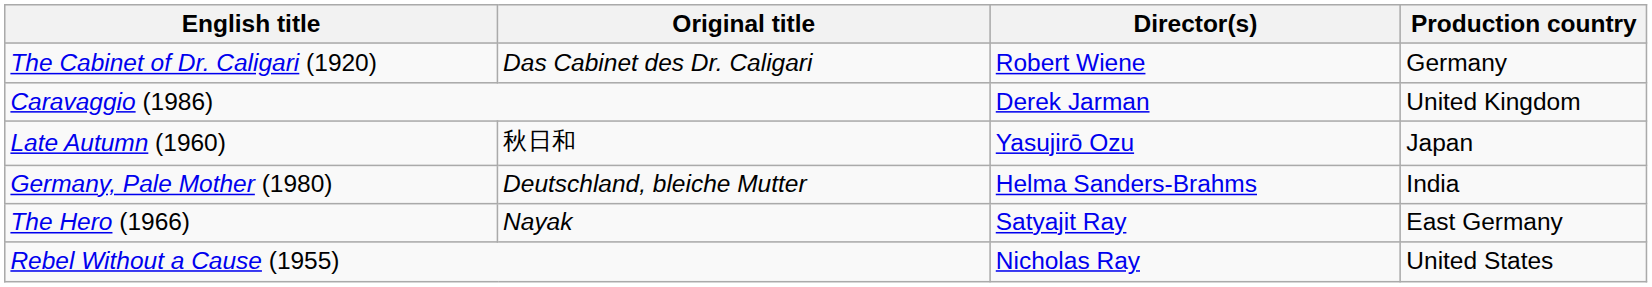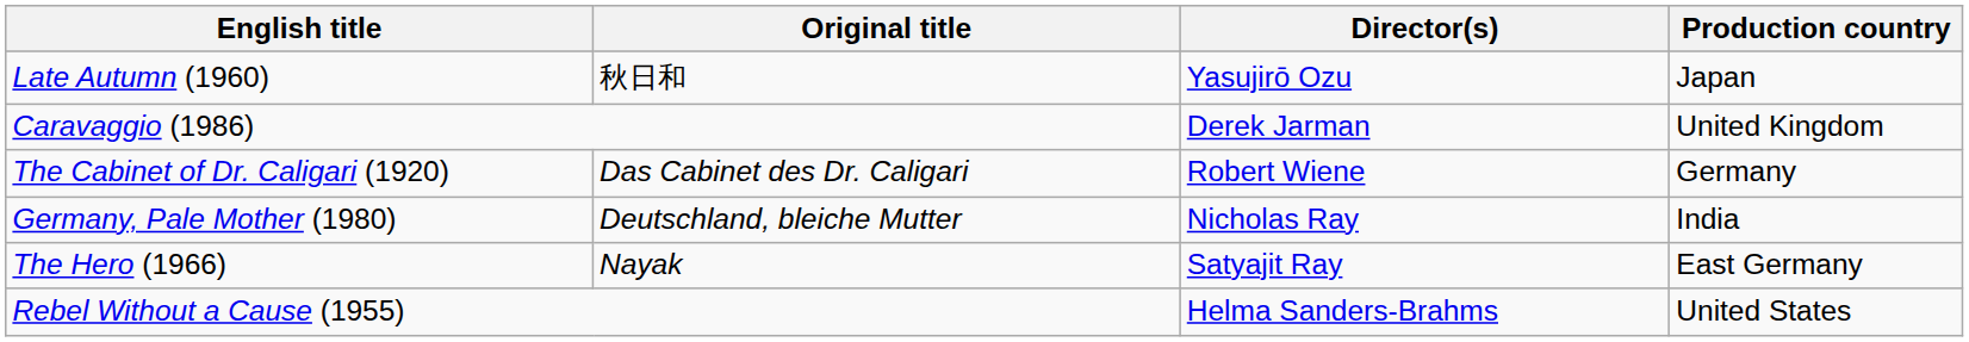 <table class="wikitable" width="85%" cellpadding="5">
 <tr>
 <th scope="col" width="30%">English title</th>
 <th scope="col" width="30%">Original title</th>
 <th scope="col" width="25%">Director(s)</th>
 <th scope="col" width="15%">Production country</th>
 </tr>
 <tr>
-<td><em><a href='#'>The Cabinet of Dr. Caligari</a></em> (1920)</td>
-<td><em>Das Cabinet des Dr. Caligari</em></td>
-<td><a href='#'>Robert Wiene</a></td>
-<td>Germany</td>
+<td><em><a href='#'>Late Autumn</a></em> (1960)</td>
+<td>秋日和</td>
+<td><a href='#'>Yasujirō Ozu</a></td>
+<td>Japan</td>
 </tr>
 <tr>
 <td colspan="2"><em><a href='#'>Caravaggio</a></em> (1986)</td>
 <td><a href='#'>Derek Jarman</a></td>
 <td>United Kingdom</td>
 </tr>
 <tr>
-<td><em><a href='#'>Late Autumn</a></em> (1960)</td>
-<td>秋日和</td>
-<td><a href='#'>Yasujirō Ozu</a></td>
-<td>Japan</td>
+<td><em><a href='#'>The Cabinet of Dr. Caligari</a></em> (1920)</td>
+<td><em>Das Cabinet des Dr. Caligari</em></td>
+<td><a href='#'>Robert Wiene</a></td>
+<td>Germany</td>
 </tr>
 <tr>
 <td><em><a href='#'>Germany, Pale Mother</a></em> (1980)</td>
 <td><em>Deutschland, bleiche Mutter</em></td>
-<td><a href='#'>Helma Sanders-Brahms</a></td>
+<td><a href='#'>Nicholas Ray</a></td>
 <td>India</td>
 </tr>
 <tr>
 <td><em><a href='#'>The Hero</a></em> (1966)</td>
 <td><em>Nayak</em></td>
 <td><a href='#'>Satyajit Ray</a></td>
 <td>East Germany</td>
 </tr>
 <tr>
 <td colspan="2"><em><a href='#'>Rebel Without a Cause</a></em> (1955)</td>
-<td><a href='#'>Nicholas Ray</a></td>
+<td><a href='#'>Helma Sanders-Brahms</a></td>
 <td>United States</td>
 </tr>
 </table>
